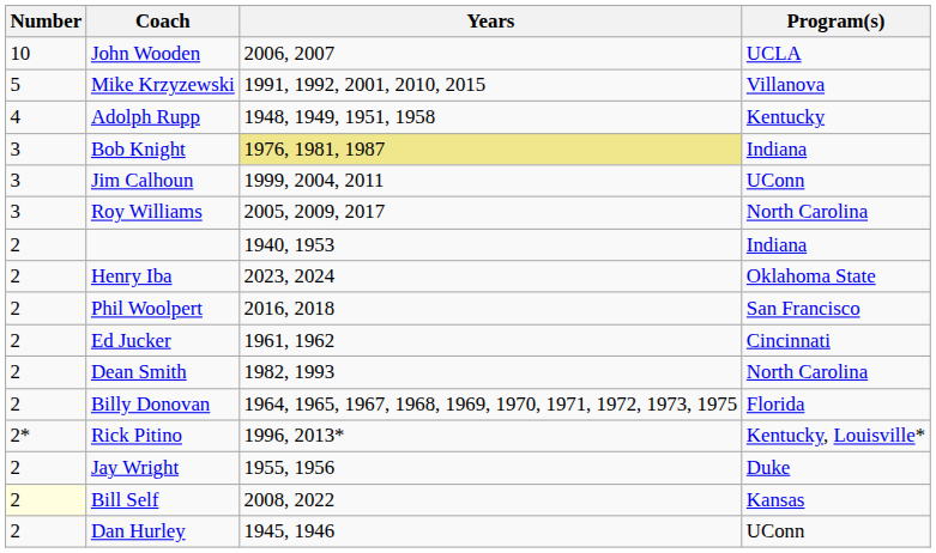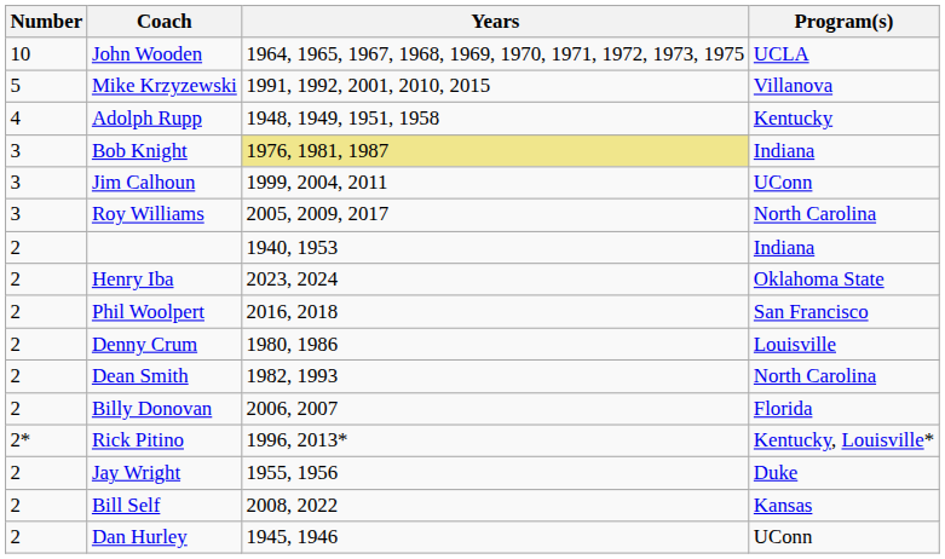 <table class="wikitable sortable">
 <tr>
 <th>Number</th>
 <th>Coach</th>
 <th>Years</th>
 <th>Program(s)</th>
 </tr>
 <tr>
 <td>10</td>
 <td><a href='#'>John Wooden</a></td>
-<td>2006, 2007</td>
+<td>1964, 1965, 1967, 1968, 1969, 1970, 1971, 1972, 1973, 1975</td>
 <td><a href='#'>UCLA</a></td>
 </tr>
 <tr>
 <td>5</td>
 <td><a href='#'>Mike Krzyzewski</a></td>
 <td>1991, 1992, 2001, 2010, 2015</td>
 <td><a href='#'>Villanova</a></td>
 </tr>
 <tr>
 <td>4</td>
 <td><a href='#'>Adolph Rupp</a></td>
 <td>1948, 1949, 1951, 1958</td>
 <td><a href='#'>Kentucky</a></td>
 </tr>
 <tr>
 <td>3</td>
 <td><a href='#'>Bob Knight</a></td>
 <td style="background: khaki;">1976, 1981, 1987</td>
 <td><a href='#'>Indiana</a></td>
 </tr>
 <tr>
 <td>3</td>
 <td><a href='#'>Jim Calhoun</a></td>
 <td>1999, 2004, 2011</td>
 <td><a href='#'>UConn</a></td>
 </tr>
 <tr>
 <td>3</td>
 <td><a href='#'>Roy Williams</a></td>
 <td>2005, 2009, 2017</td>
 <td><a href='#'>North Carolina</a></td>
 </tr>
 <tr>
 <td>2</td>
 <td></td>
 <td>1940, 1953</td>
 <td><a href='#'>Indiana</a></td>
 </tr>
 <tr>
 <td>2</td>
 <td><a href='#'>Henry Iba</a></td>
 <td>2023, 2024</td>
 <td><a href='#'>Oklahoma State</a></td>
 </tr>
 <tr>
 <td>2</td>
 <td><a href='#'>Phil Woolpert</a></td>
 <td>2016, 2018</td>
 <td><a href='#'>San Francisco</a></td>
 </tr>
 <tr>
 <td>2</td>
-<td><a href='#'>Ed Jucker</a></td>
-<td>1961, 1962</td>
-<td><a href='#'>Cincinnati</a></td>
+<td><a href='#'>Denny Crum</a></td>
+<td>1980, 1986</td>
+<td><a href='#'>Louisville</a></td>
 </tr>
 <tr>
 <td>2</td>
 <td><a href='#'>Dean Smith</a></td>
 <td>1982, 1993</td>
 <td><a href='#'>North Carolina</a></td>
 </tr>
 <tr>
 <td>2</td>
 <td><a href='#'>Billy Donovan</a></td>
-<td>1964, 1965, 1967, 1968, 1969, 1970, 1971, 1972, 1973, 1975</td>
+<td>2006, 2007</td>
 <td><a href='#'>Florida</a></td>
 </tr>
 <tr>
 <td>2*</td>
 <td><a href='#'>Rick Pitino</a></td>
 <td>1996, 2013*</td>
 <td><a href='#'>Kentucky</a>, <a href='#'>Louisville</a>*</td>
 </tr>
 <tr>
 <td>2</td>
 <td><a href='#'>Jay Wright</a></td>
 <td>1955, 1956</td>
 <td><a href='#'>Duke</a></td>
 </tr>
 <tr>
-<td style="background: lightyellow;">2</td>
+<td>2</td>
 <td><a href='#'>Bill Self</a></td>
 <td>2008, 2022</td>
 <td><a href='#'>Kansas</a></td>
 </tr>
 <tr>
 <td>2</td>
 <td><a href='#'>Dan Hurley</a></td>
 <td>1945, 1946</td>
 <td>UConn</td>
 </tr>
 </table>
